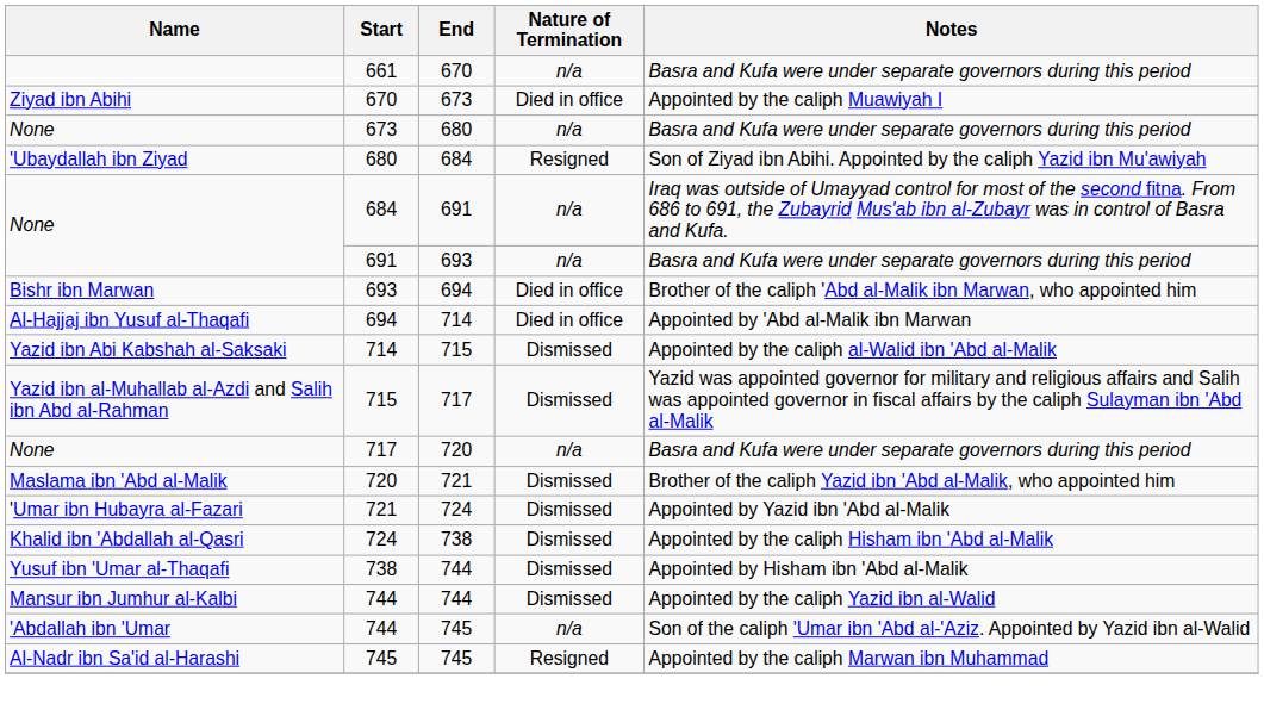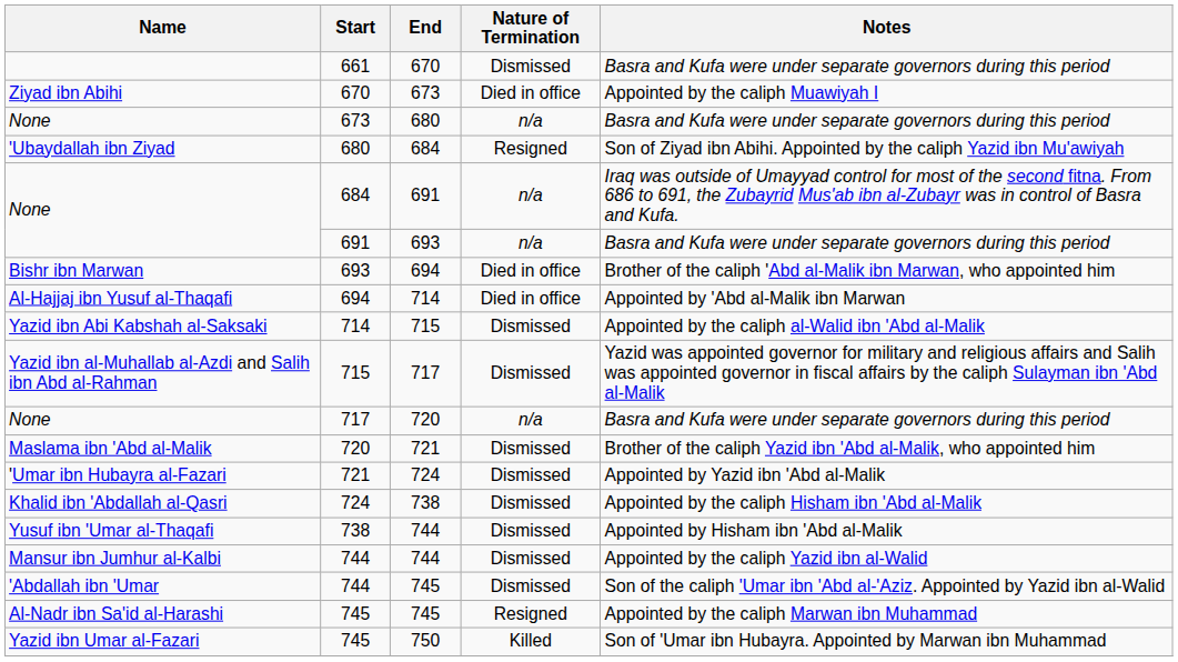 <table width=85% class="wikitable">
 <tr>
 <th width=27%>Name</th>
 <th width=6%>Start</th>
 <th width=6%>End</th>
 <th width=12%>Nature of Termination</th>
 <th width=51%>Notes</th>
 </tr>
 <tr>
 <td></td>
 <td align="center">661</td>
 <td align="center">670</td>
-<td align="center"><em>n/a</em></td>
+<td align="center">Dismissed</td>
 <td><em>Basra and Kufa were under separate governors during this period</em></td>
 </tr>
 <tr>
 <td><a href='#'>Ziyad ibn Abihi</a></td>
 <td align="center">670</td>
 <td align="center">673</td>
 <td align="center">Died in office</td>
 <td>Appointed by the caliph <a href='#'>Muawiyah I</a></td>
 </tr>
 <tr>
 <td><em>None</em></td>
 <td align="center">673</td>
 <td align="center">680</td>
 <td align="center"><em>n/a</em></td>
 <td><em>Basra and Kufa were under separate governors during this period</em></td>
 </tr>
 <tr>
 <td><a href='#'>'Ubaydallah ibn Ziyad</a></td>
 <td align="center">680</td>
 <td align="center">684</td>
 <td align="center">Resigned</td>
 <td>Son of Ziyad ibn Abihi. Appointed by the caliph <a href='#'>Yazid ibn Mu'awiyah</a></td>
 </tr>
 <tr>
 <td rowspan="2"><em>None</em></td>
 <td align="center">684</td>
 <td align="center">691</td>
 <td align="center"><em>n/a</em></td>
 <td><em>Iraq was outside of Umayyad control for most of the</em> <a href='#'><em>second</em> fitna</a><em>. From 686 to 691, the <a href='#'>Zubayrid</a> <a href='#'>Mus'ab ibn al-Zubayr</a> was in control of Basra and Kufa.</em></td>
 </tr>
 <tr>
 <td align="center">691</td>
 <td align="center">693</td>
 <td align="center"><em>n/a</em></td>
 <td><em>Basra and Kufa were under separate governors during this period</em></td>
 </tr>
 <tr>
 <td><a href='#'>Bishr ibn Marwan</a></td>
 <td align="center">693</td>
 <td align="center">694</td>
 <td align="center">Died in office</td>
 <td>Brother of the caliph '<a href='#'>Abd al-Malik ibn Marwan</a>, who appointed him</td>
 </tr>
 <tr>
 <td><a href='#'>Al-Hajjaj ibn Yusuf al-Thaqafi</a></td>
 <td align="center">694</td>
 <td align="center">714</td>
 <td align="center">Died in office</td>
 <td>Appointed by 'Abd al-Malik ibn Marwan</td>
 </tr>
 <tr>
 <td><a href='#'>Yazid ibn Abi Kabshah al-Saksaki</a></td>
 <td align="center">714</td>
 <td align="center">715</td>
 <td align="center">Dismissed</td>
 <td>Appointed by the caliph <a href='#'>al-Walid ibn 'Abd al-Malik</a></td>
 </tr>
 <tr>
 <td><a href='#'>Yazid ibn al-Muhallab al-Azdi</a> and <a href='#'>Salih ibn Abd al-Rahman</a></td>
 <td align="center">715</td>
 <td align="center">717</td>
 <td align="center">Dismissed</td>
 <td>Yazid was appointed governor for military and religious affairs and Salih was appointed governor in fiscal affairs by the caliph <a href='#'>Sulayman ibn 'Abd al-Malik</a></td>
 </tr>
 <tr>
 <td><em>None</em></td>
 <td align="center">717</td>
 <td align="center">720</td>
 <td align="center"><em>n/a</em></td>
 <td><em>Basra and Kufa were under separate governors during this period</em></td>
 </tr>
 <tr>
 <td><a href='#'>Maslama ibn 'Abd al-Malik</a></td>
 <td align="center">720</td>
 <td align="center">721</td>
 <td align="center">Dismissed</td>
 <td>Brother of the caliph <a href='#'>Yazid ibn 'Abd al-Malik</a>, who appointed him</td>
 </tr>
 <tr>
 <td>'<a href='#'>Umar ibn Hubayra al-Fazari</a></td>
 <td align="center">721</td>
 <td align="center">724</td>
 <td align="center">Dismissed</td>
 <td>Appointed by Yazid ibn 'Abd al-Malik</td>
 </tr>
 <tr>
 <td><a href='#'>Khalid ibn 'Abdallah al-Qasri</a></td>
 <td align="center">724</td>
 <td align="center">738</td>
 <td align="center">Dismissed</td>
 <td>Appointed by the caliph <a href='#'>Hisham ibn 'Abd al-Malik</a></td>
 </tr>
 <tr>
 <td><a href='#'>Yusuf ibn 'Umar al-Thaqafi</a></td>
 <td align="center">738</td>
 <td align="center">744</td>
 <td align="center">Dismissed</td>
 <td>Appointed by Hisham ibn 'Abd al-Malik</td>
 </tr>
 <tr>
 <td><a href='#'>Mansur ibn Jumhur al-Kalbi</a></td>
 <td align="center">744</td>
 <td align="center">744</td>
 <td align="center">Dismissed</td>
 <td>Appointed by the caliph <a href='#'>Yazid ibn al-Walid</a></td>
 </tr>
 <tr>
 <td><a href='#'>'Abdallah ibn 'Umar</a></td>
 <td align="center">744</td>
 <td align="center">745</td>
-<td align="center"><em>n/a</em></td>
+<td align="center">Dismissed</td>
 <td>Son of the caliph <a href='#'>'Umar ibn 'Abd al-'Aziz</a>. Appointed by Yazid ibn al-Walid</td>
 </tr>
 <tr>
 <td><a href='#'>Al-Nadr ibn Sa'id al-Harashi</a></td>
 <td align="center">745</td>
 <td align="center">745</td>
 <td align="center">Resigned</td>
 <td>Appointed by the caliph <a href='#'>Marwan ibn Muhammad</a></td>
 </tr>
 <tr>
+<td><a href='#'>Yazid ibn Umar al-Fazari</a></td>
+<td align="center">745</td>
+<td align="center">750</td>
+<td align="center">Killed</td>
+<td>Son of 'Umar ibn Hubayra. Appointed by Marwan ibn Muhammad</td>
+</tr>
+<tr>
 </tr>
 </table>
